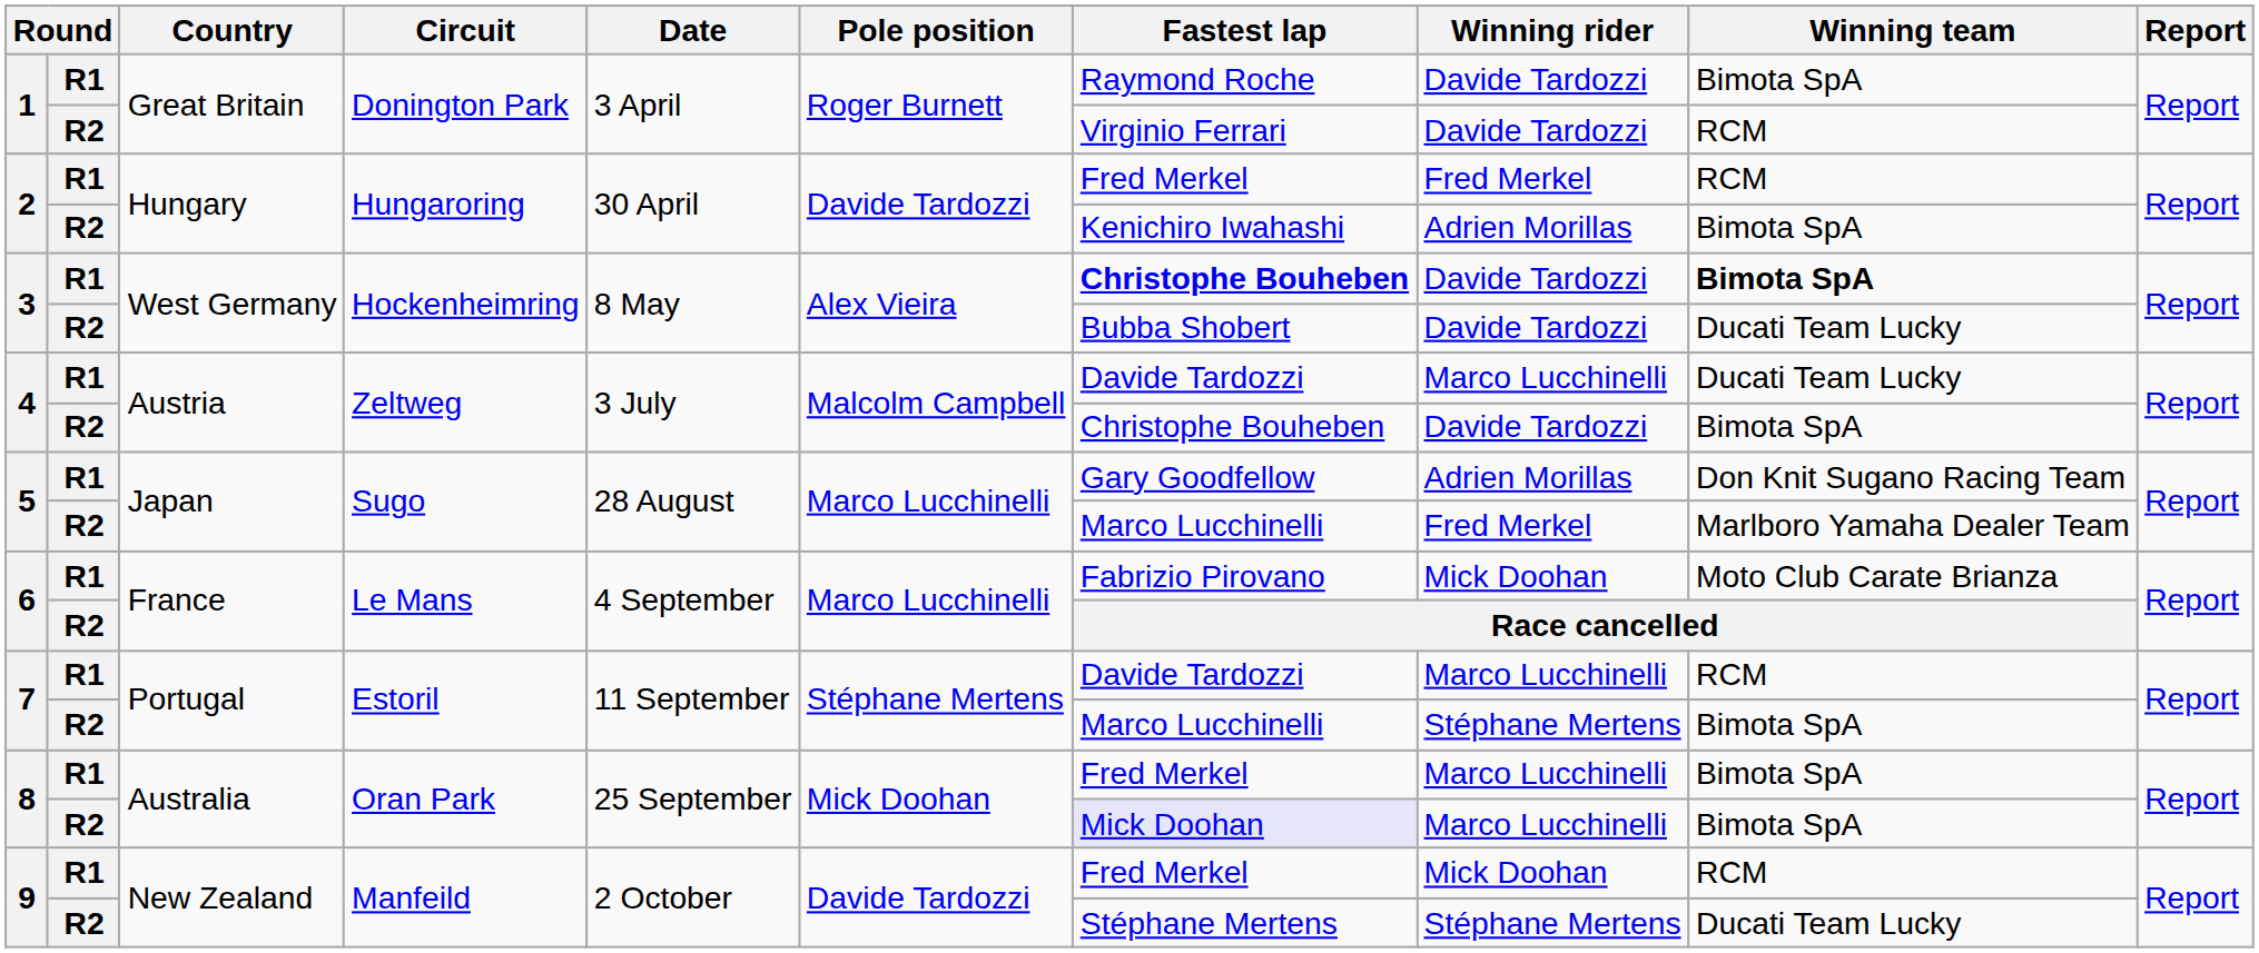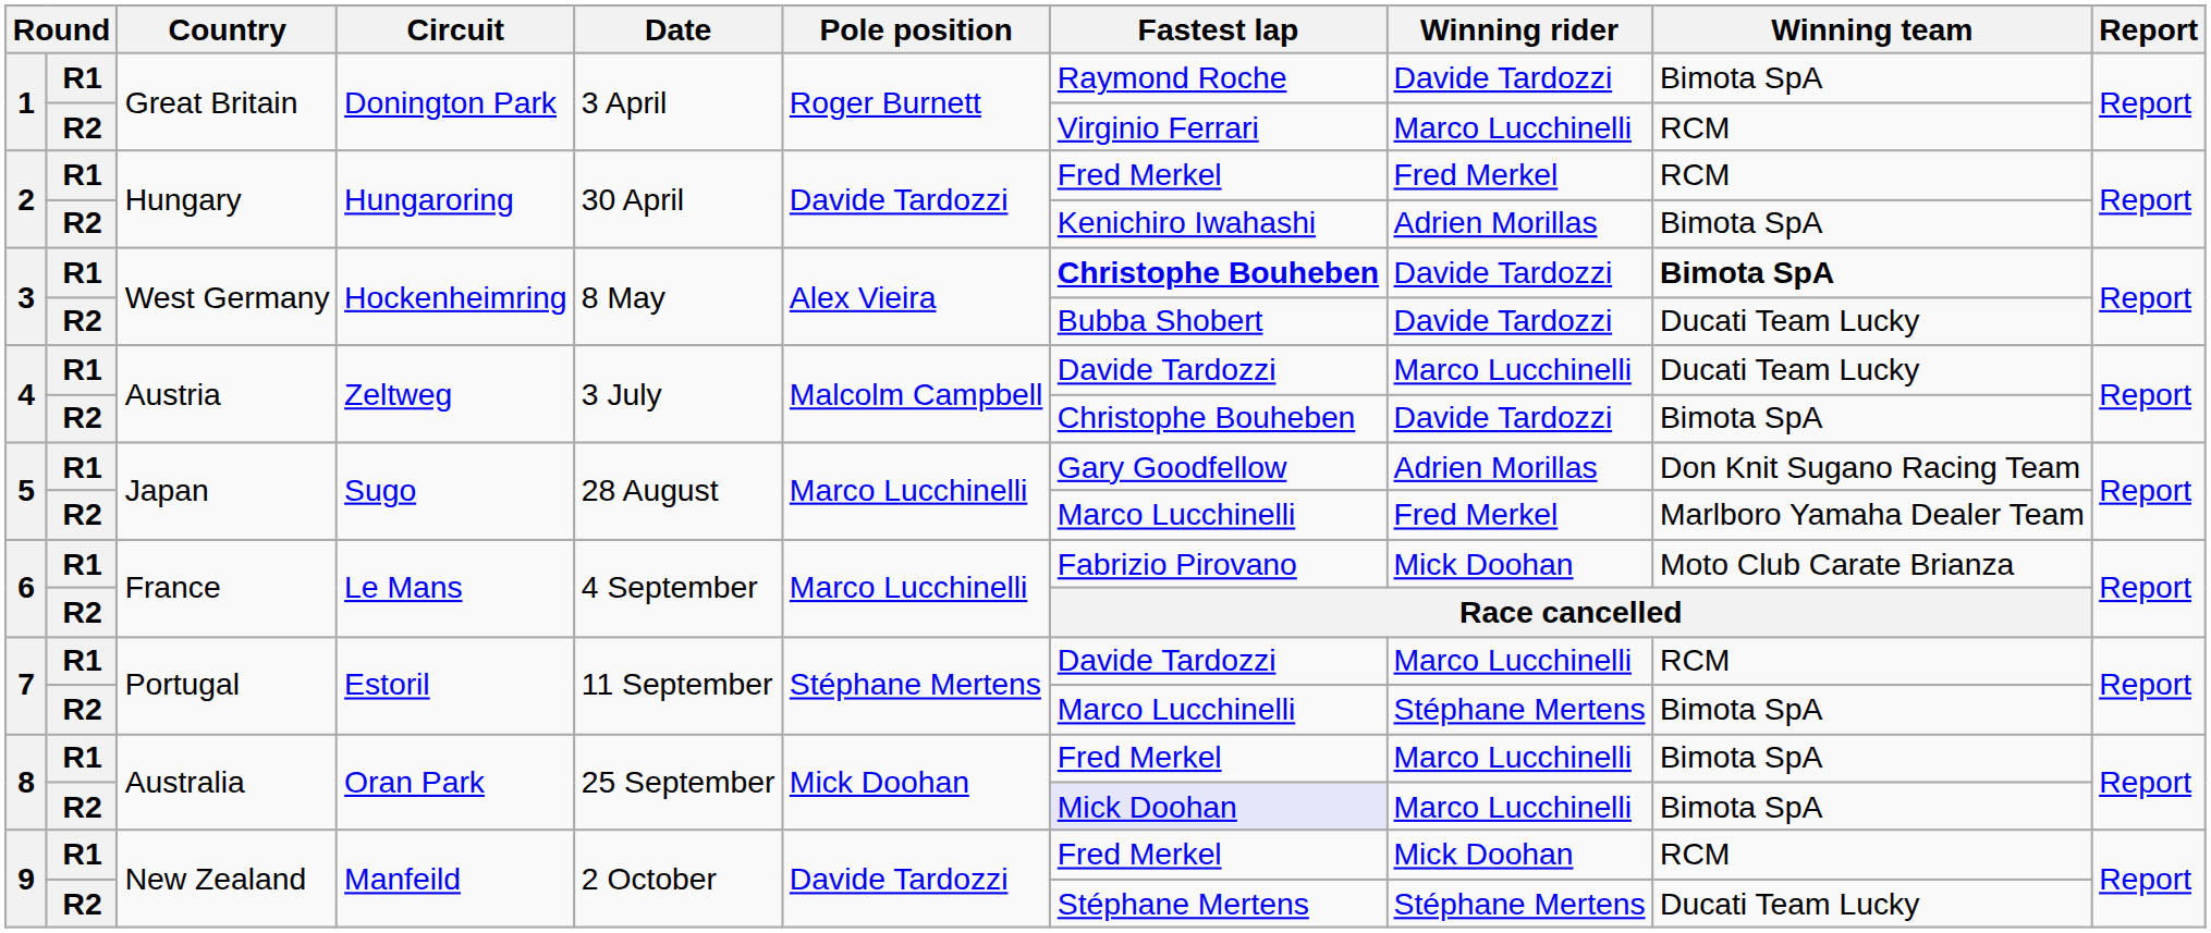 <table class="wikitable" style="font-size: 85%">
 <tr>
 <th colspan=2>Round</th>
 <th>Country</th>
 <th>Circuit</th>
 <th>Date</th>
 <th>Pole position</th>
 <th>Fastest lap</th>
 <th>Winning rider</th>
 <th>Winning team</th>
 <th>Report</th>
 </tr>
 <tr>
 <th rowspan=2>1</th>
 <th>R1</th>
 <td rowspan=2> Great Britain</td>
 <td rowspan=2><a href='#'>Donington Park</a></td>
 <td rowspan=2>3 April</td>
 <td rowspan=2> <a href='#'>Roger Burnett</a></td>
 <td> <a href='#'>Raymond Roche</a></td>
 <td> <a href='#'>Davide Tardozzi</a></td>
 <td>Bimota SpA</td>
 <td rowspan=2><a href='#'>Report</a></td>
 </tr>
 <tr>
 <th>R2</th>
 <td> <a href='#'>Virginio Ferrari</a></td>
-<td> <a href='#'>Davide Tardozzi</a></td>
+<td> <a href='#'>Marco Lucchinelli</a></td>
 <td>RCM</td>
 </tr>
 <tr>
 <th rowspan=2>2</th>
 <th>R1</th>
 <td rowspan=2> Hungary</td>
 <td rowspan=2><a href='#'>Hungaroring</a></td>
 <td rowspan=2>30 April</td>
 <td rowspan=2> <a href='#'>Davide Tardozzi</a></td>
 <td> <a href='#'>Fred Merkel</a></td>
 <td> <a href='#'>Fred Merkel</a></td>
 <td>RCM</td>
 <td rowspan=2><a href='#'>Report</a></td>
 </tr>
 <tr>
 <th>R2</th>
 <td> <a href='#'>Kenichiro Iwahashi</a></td>
 <td> <a href='#'>Adrien Morillas</a></td>
 <td>Bimota SpA</td>
 </tr>
 <tr>
 <th rowspan=2>3</th>
 <th>R1</th>
 <td rowspan=2> West Germany</td>
 <td rowspan=2><a href='#'>Hockenheimring</a></td>
 <td rowspan=2>8 May</td>
 <td rowspan=2> <a href='#'>Alex Vieira</a></td>
 <td><strong> <a href='#'>Christophe Bouheben</a></strong></td>
 <td> <a href='#'>Davide Tardozzi</a></td>
 <td><strong>Bimota SpA</strong></td>
 <td rowspan=2><a href='#'>Report</a></td>
 </tr>
 <tr>
 <th>R2</th>
 <td> <a href='#'>Bubba Shobert</a></td>
 <td> <a href='#'>Davide Tardozzi</a></td>
 <td>Ducati Team Lucky</td>
 </tr>
 <tr>
 <th rowspan=2>4</th>
 <th>R1</th>
 <td rowspan=2> Austria</td>
 <td rowspan=2><a href='#'>Zeltweg</a></td>
 <td rowspan=2>3 July</td>
 <td rowspan=2> <a href='#'>Malcolm Campbell</a></td>
 <td> <a href='#'>Davide Tardozzi</a></td>
 <td> <a href='#'>Marco Lucchinelli</a></td>
 <td>Ducati Team Lucky</td>
 <td rowspan=2><a href='#'>Report</a></td>
 </tr>
 <tr>
 <th>R2</th>
 <td> <a href='#'>Christophe Bouheben</a></td>
 <td> <a href='#'>Davide Tardozzi</a></td>
 <td>Bimota SpA</td>
 </tr>
 <tr>
 <th rowspan=2>5</th>
 <th>R1</th>
 <td rowspan=2> Japan</td>
 <td rowspan=2><a href='#'>Sugo</a></td>
 <td rowspan=2>28 August</td>
 <td rowspan=2> <a href='#'>Marco Lucchinelli</a></td>
 <td> <a href='#'>Gary Goodfellow</a></td>
 <td> <a href='#'>Adrien Morillas</a></td>
 <td>Don Knit Sugano Racing Team</td>
 <td rowspan=2><a href='#'>Report</a></td>
 </tr>
 <tr>
 <th>R2</th>
 <td> <a href='#'>Marco Lucchinelli</a></td>
 <td> <a href='#'>Fred Merkel</a></td>
 <td>Marlboro Yamaha Dealer Team</td>
 </tr>
 <tr>
 <th rowspan=2>6</th>
 <th>R1</th>
 <td rowspan=2> France</td>
 <td rowspan=2><a href='#'>Le Mans</a></td>
 <td rowspan=2>4 September</td>
 <td rowspan=2> <a href='#'>Marco Lucchinelli</a></td>
 <td> <a href='#'>Fabrizio Pirovano</a></td>
 <td> <a href='#'>Mick Doohan</a></td>
 <td>Moto Club Carate Brianza</td>
 <td rowspan=2><a href='#'>Report</a></td>
 </tr>
 <tr>
 <th>R2</th>
 <th colspan=3>Race cancelled</th>
 </tr>
 <tr>
 <th rowspan=2>7</th>
 <th>R1</th>
 <td rowspan=2> Portugal</td>
 <td rowspan=2><a href='#'>Estoril</a></td>
 <td rowspan=2>11 September</td>
 <td rowspan=2> <a href='#'>Stéphane Mertens</a></td>
 <td> <a href='#'>Davide Tardozzi</a></td>
 <td> <a href='#'>Marco Lucchinelli</a></td>
 <td>RCM</td>
 <td rowspan=2><a href='#'>Report</a></td>
 </tr>
 <tr>
 <th>R2</th>
 <td> <a href='#'>Marco Lucchinelli</a></td>
 <td> <a href='#'>Stéphane Mertens</a></td>
 <td>Bimota SpA</td>
 </tr>
 <tr>
 <th rowspan=2>8</th>
 <th>R1</th>
 <td rowspan=2> Australia</td>
 <td rowspan=2><a href='#'>Oran Park</a></td>
 <td rowspan=2>25 September</td>
 <td rowspan=2> <a href='#'>Mick Doohan</a></td>
 <td> <a href='#'>Fred Merkel</a></td>
 <td> <a href='#'>Marco Lucchinelli</a></td>
 <td>Bimota SpA</td>
 <td rowspan=2><a href='#'>Report</a></td>
 </tr>
 <tr>
 <th>R2</th>
 <td style="background: lavender;"> <a href='#'>Mick Doohan</a></td>
 <td> <a href='#'>Marco Lucchinelli</a></td>
 <td>Bimota SpA</td>
 </tr>
 <tr>
 <th rowspan=2>9</th>
 <th>R1</th>
 <td rowspan=2> New Zealand</td>
 <td rowspan=2><a href='#'>Manfeild</a></td>
 <td rowspan=2>2 October</td>
 <td rowspan=2> <a href='#'>Davide Tardozzi</a></td>
 <td> <a href='#'>Fred Merkel</a></td>
 <td> <a href='#'>Mick Doohan</a></td>
 <td>RCM</td>
 <td rowspan=2><a href='#'>Report</a></td>
 </tr>
 <tr>
 <th>R2</th>
 <td> <a href='#'>Stéphane Mertens</a></td>
 <td> <a href='#'>Stéphane Mertens</a></td>
 <td>Ducati Team Lucky</td>
 </tr>
 </table>
